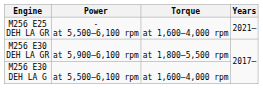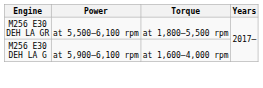 <table class="wikitable sortable" style="text-align: center;">
 <tr>
 <th>Engine</th>
 <th>Power</th>
 <th>Torque</th>
 <th>Years</th>
 </tr>
 <tr>
-<td>M256 E25 <br> DEH LA GR</td>
-<td> -  <br> at 5,500–6,100 rpm</td>
-<td> <br> at 1,600–4,000 rpm</td>
-<td rowspan="1">2021–</td>
-</tr>
-<tr>
 <td>M256 E30 <br> DEH LA GR</td>
-<td> <br> at 5,900–6,100 rpm</td>
+<td> <br> at 5,500–6,100 rpm</td>
 <td> <br> at 1,800–5,500 rpm</td>
 <td rowspan="3">2017–</td>
 </tr>
 <tr>
 <td>M256 E30 <br> DEH LA G</td>
-<td> <br> at 5,500–6,100 rpm</td>
+<td> <br> at 5,900–6,100 rpm</td>
 <td> <br> at 1,600–4,000 rpm</td>
 </tr>
 </table>
